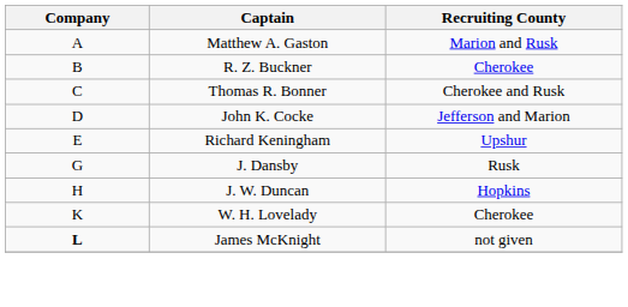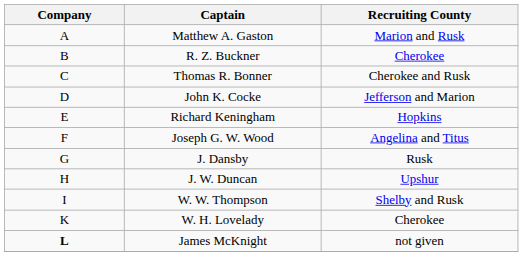 <table class="wikitable" style="text-align:center; width:32%;">
 <tr>
 <th width=6%>Company</th>
 <th width=13%>Captain</th>
 <th width=13%>Recruiting County</th>
 </tr>
 <tr>
 <td rowspan=1>A</td>
 <td>Matthew A. Gaston</td>
 <td><a href='#'>Marion</a> and <a href='#'>Rusk</a></td>
 </tr>
 <tr>
 <td rowspan=1>B</td>
 <td>R. Z. Buckner</td>
 <td><a href='#'>Cherokee</a></td>
 </tr>
 <tr>
 <td rowspan=1>C</td>
 <td>Thomas R. Bonner</td>
 <td>Cherokee and Rusk</td>
 </tr>
 <tr>
 <td rowspan=1>D</td>
 <td>John K. Cocke</td>
 <td><a href='#'>Jefferson</a> and Marion</td>
 </tr>
 <tr>
 <td rowspan=1>E</td>
 <td>Richard Keningham</td>
-<td><a href='#'>Upshur</a></td>
+<td><a href='#'>Hopkins</a></td>
+</tr>
+<tr>
+<td rowspan=1>F</td>
+<td>Joseph G. W. Wood</td>
+<td><a href='#'>Angelina</a> and <a href='#'>Titus</a></td>
 </tr>
 <tr>
 <td rowspan=1>G</td>
 <td>J. Dansby</td>
 <td>Rusk</td>
 </tr>
 <tr>
 <td rowspan=1>H</td>
 <td>J. W. Duncan</td>
-<td><a href='#'>Hopkins</a></td>
+<td><a href='#'>Upshur</a></td>
+</tr>
+<tr>
+<td rowspan=1>I</td>
+<td>W. W. Thompson</td>
+<td><a href='#'>Shelby</a> and Rusk</td>
 </tr>
 <tr>
 <td rowspan=1>K</td>
 <td>W. H. Lovelady</td>
 <td>Cherokee</td>
 </tr>
 <tr>
 <td rowspan=1><strong>L</strong></td>
 <td>James McKnight</td>
 <td>not given</td>
 </tr>
 <tr>
 </tr>
 </table>
